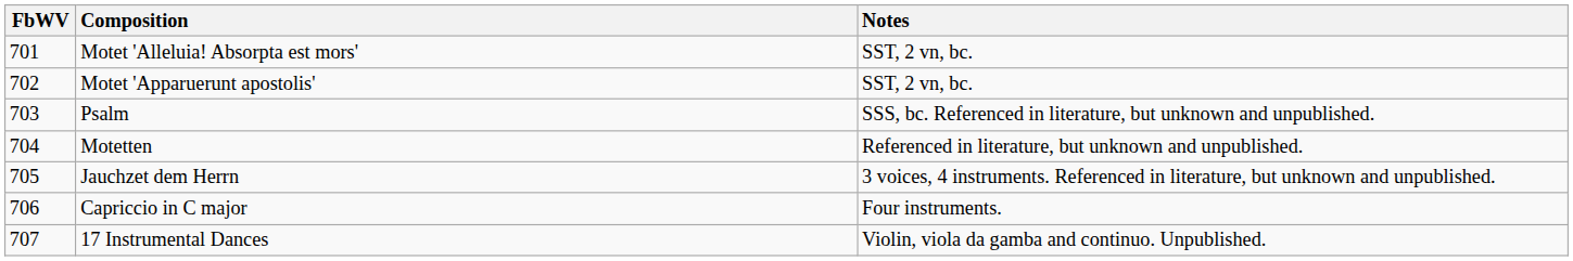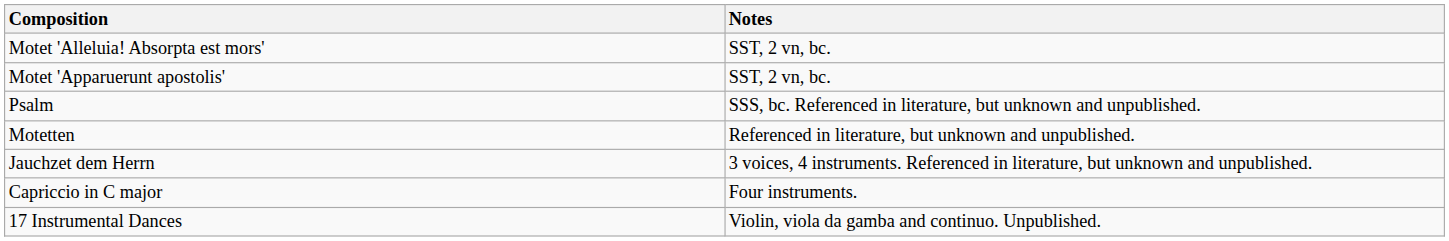 <table class="wikitable" width="100%">
 <tr>
-<th width="50">FbWV</th>
 <th style="text-align: left; width: 50%">Composition</th>
 <th style="text-align: left;">Notes</th>
 </tr>
 <tr>
-<td>701</td>
 <td>Motet 'Alleluia! Absorpta est mors'</td>
 <td>SST, 2 vn, bc.</td>
 </tr>
 <tr>
-<td>702</td>
 <td>Motet 'Apparuerunt apostolis'</td>
 <td>SST, 2 vn, bc.</td>
 </tr>
 <tr>
-<td>703</td>
 <td>Psalm</td>
 <td>SSS, bc. Referenced in literature, but unknown and unpublished.</td>
 </tr>
 <tr>
-<td>704</td>
 <td>Motetten</td>
 <td>Referenced in literature, but unknown and unpublished.</td>
 </tr>
 <tr>
-<td>705</td>
 <td>Jauchzet dem Herrn</td>
 <td>3 voices, 4 instruments. Referenced in literature, but unknown and unpublished.</td>
 </tr>
 <tr>
-<td>706</td>
 <td>Capriccio in C major</td>
 <td>Four instruments.</td>
 </tr>
 <tr>
-<td>707</td>
 <td>17 Instrumental Dances</td>
 <td>Violin, viola da gamba and continuo. Unpublished.</td>
 </tr>
 </table>
